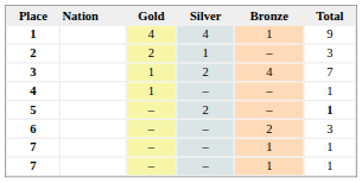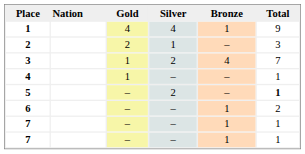 <table style="border-style:solid;border-width:1px;border-color:#808080;background-color:#EFEFEF" cellspacing="2" cellpadding="2" width="450px">
 <tr bgcolor="#EFEFEF">
 <th align="center">Place</th>
 <th align="left">Nation</th>
 <th align="center">Gold</th>
 <th align="center">Silver</th>
 <th align="center">Bronze</th>
 <th align="center">Total</th>
 </tr>
 <tr align="center" valign="top" bgcolor="#FFFFFF">
 <th>1</th>
 <td align="left"></td>
 <td style="background:#F7F6A8;">4</td>
 <td style="background:#DCE5E5;">4</td>
 <td style="background:#FFDAB9;">1</td>
 <td>9</td>
 </tr>
 <tr align="center" valign="top" bgcolor="#FFFFFF">
 <th>2</th>
 <td align="left"></td>
 <td style="background:#F7F6A8;">2</td>
 <td style="background:#DCE5E5;">1</td>
 <td style="background:#FFDAB9;">–</td>
 <td>3</td>
 </tr>
 <tr align="center" valign="top" bgcolor="#FFFFFF">
 <th>3</th>
 <td align="left"></td>
 <td style="background:#F7F6A8;">1</td>
 <td style="background:#DCE5E5;">2</td>
 <td style="background:#FFDAB9;">4</td>
 <td>7</td>
 </tr>
 <tr align="center" valign="top" bgcolor="#FFFFFF">
 <th>4</th>
 <td align="left"></td>
 <td style="background:#F7F6A8;">1</td>
 <td style="background:#DCE5E5;">–</td>
 <td style="background:#FFDAB9;">–</td>
 <td>1</td>
 </tr>
 <tr align="center" valign="top" bgcolor="#FFFFFF">
 <th>5</th>
 <td align="left"></td>
 <td style="background:#F7F6A8;">–</td>
 <td style="background:#DCE5E5;">2</td>
 <td style="background:#FFDAB9;">–</td>
 <td><strong>1</strong></td>
 </tr>
 <tr align="center" valign="top" bgcolor="#FFFFFF">
 <th>6</th>
 <td align="left"></td>
 <td style="background:#F7F6A8;">–</td>
 <td style="background:#DCE5E5;">–</td>
-<td style="background:#FFDAB9;">2</td>
-<td>3</td>
+<td style="background:#FFDAB9;">1</td>
+<td>2</td>
 </tr>
 <tr align="center" valign="top" bgcolor="#FFFFFF">
 <th>7</th>
 <td align="left"></td>
 <td style="background:#F7F6A8;">–</td>
 <td style="background:#DCE5E5;">–</td>
 <td style="background:#FFDAB9;">1</td>
 <td>1</td>
 </tr>
 <tr align="center" valign="top" bgcolor="#FFFFFF">
 <th>7</th>
 <td align="left"></td>
 <td style="background:#F7F6A8;">–</td>
 <td style="background:#DCE5E5;">–</td>
 <td style="background:#FFDAB9;">1</td>
 <td>1</td>
 </tr>
 </table>
